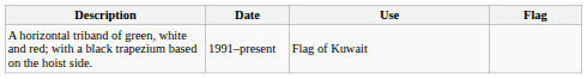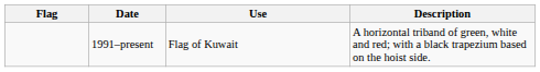 <table class="wikitable">
 <tr>
-<th style="width:250px;">Description</th>
+<th style="width:110px;">Flag</th>
 <th style="width:100px;">Date</th>
 <th style="width:250px;">Use</th>
-<th style="width:110px;">Flag</th>
+<th style="width:250px;">Description</th>
 </tr>
 <tr>
-<td>A horizontal triband of green, white and red; with a black trapezium based on the hoist side.</td>
+<td></td>
 <td>1991–present</td>
 <td>Flag of Kuwait</td>
-<td></td>
+<td>A horizontal triband of green, white and red; with a black trapezium based on the hoist side.</td>
 </tr>
 </table>
